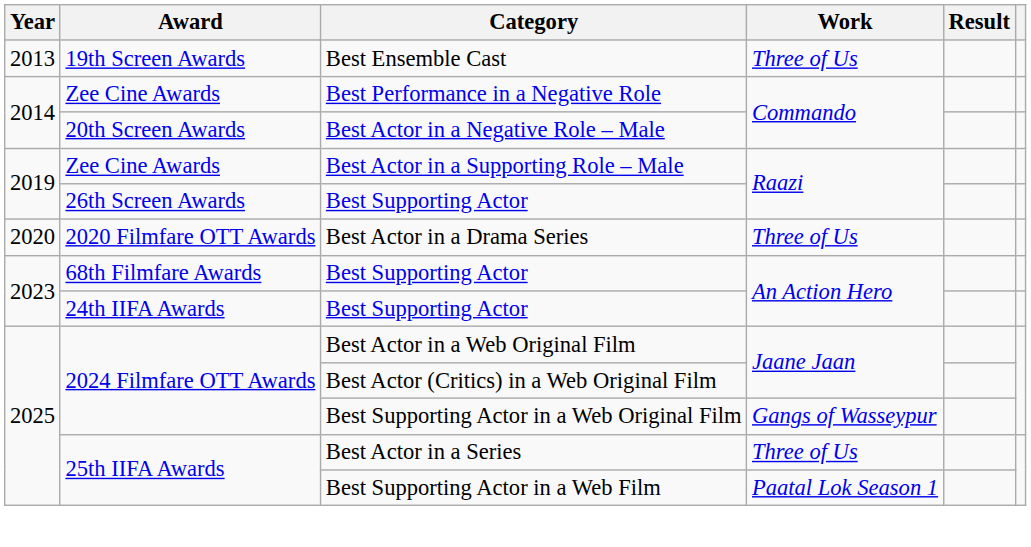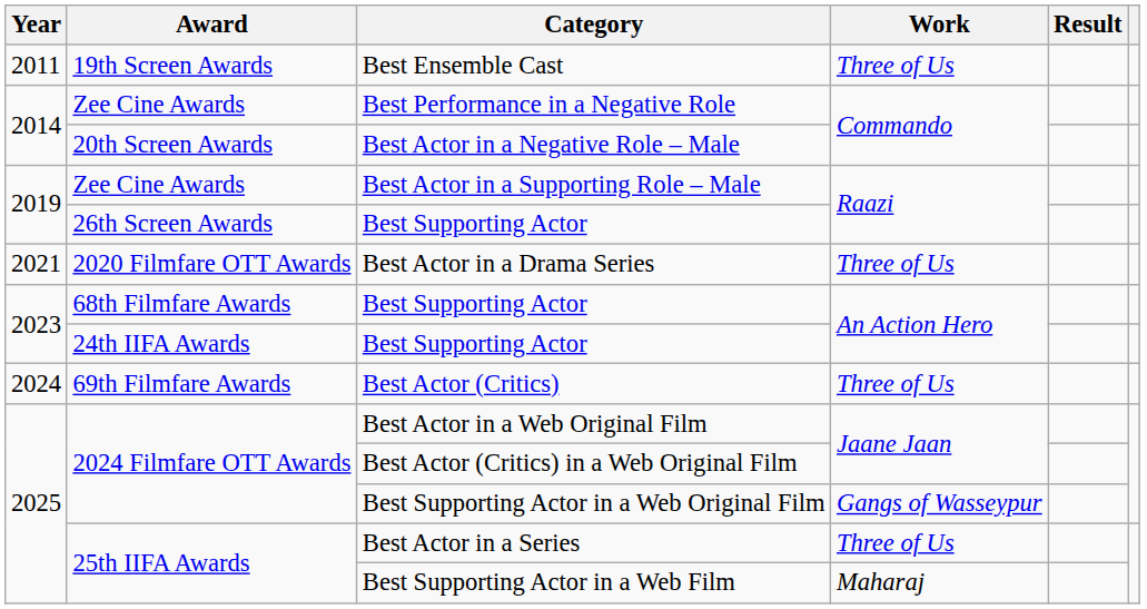 <table class="wikitable sortable">
 <tr>
 <th>Year</th>
 <th>Award</th>
 <th>Category</th>
 <th>Work</th>
 <th>Result</th>
 <th></th>
 </tr>
 <tr>
-<td>2013</td>
+<td>2011</td>
 <td><a href='#'>19th Screen Awards</a></td>
 <td>Best Ensemble Cast</td>
 <td><em><a href='#'>Three of Us</a></em></td>
 <td></td>
 <td></td>
 </tr>
 <tr>
 <td rowspan="2">2014</td>
 <td><a href='#'>Zee Cine Awards</a></td>
 <td><a href='#'>Best Performance in a Negative Role</a></td>
 <td rowspan="2"><a href='#'><em>Commando</em></a></td>
 <td></td>
 <td></td>
 </tr>
 <tr>
 <td><a href='#'>20th Screen Awards</a></td>
 <td><a href='#'>Best Actor in a Negative Role – Male</a></td>
 <td></td>
 <td></td>
 </tr>
 <tr>
 <td rowspan="2">2019</td>
 <td><a href='#'>Zee Cine Awards</a></td>
 <td><a href='#'>Best Actor in a Supporting Role – Male</a></td>
 <td rowspan="2"><em><a href='#'>Raazi</a></em></td>
 <td></td>
 <td></td>
 </tr>
 <tr>
 <td><a href='#'>26th Screen Awards</a></td>
 <td><a href='#'>Best Supporting Actor</a></td>
 <td></td>
 <td></td>
 </tr>
 <tr>
-<td>2020</td>
+<td>2021</td>
 <td><a href='#'>2020 Filmfare OTT Awards</a></td>
 <td>Best Actor in a Drama Series</td>
 <td><em><a href='#'>Three of Us</a></em></td>
 <td></td>
 <td rowspan="1"></td>
 </tr>
 <tr>
 <td rowspan="2">2023</td>
 <td><a href='#'>68th Filmfare Awards</a></td>
 <td><a href='#'>Best Supporting Actor</a></td>
 <td rowspan="2"><em><a href='#'>An Action Hero</a></em></td>
 <td></td>
 <td></td>
 </tr>
 <tr>
 <td><a href='#'>24th IIFA Awards</a></td>
 <td><a href='#'>Best Supporting Actor</a></td>
+<td></td>
+<td></td>
+</tr>
+<tr>
+<td>2024</td>
+<td><a href='#'>69th Filmfare Awards</a></td>
+<td><a href='#'>Best Actor (Critics)</a></td>
+<td><em><a href='#'>Three of Us</a></em></td>
 <td></td>
 <td></td>
 </tr>
 <tr>
 <td rowspan="5">2025</td>
 <td rowspan="3"><a href='#'>2024 Filmfare OTT Awards</a></td>
 <td>Best Actor in a Web Original Film</td>
 <td rowspan="2"><a href='#'><em>Jaane Jaan</em></a></td>
 <td></td>
 <td rowspan="3"></td>
 </tr>
 <tr>
 <td>Best Actor (Critics) in a Web Original Film</td>
 <td></td>
 </tr>
 <tr>
 <td>Best Supporting Actor in a Web Original Film</td>
 <td><em><a href='#'>Gangs of Wasseypur</a></em></td>
 <td></td>
 </tr>
 <tr>
 <td rowspan="2"><a href='#'>25th IIFA Awards</a></td>
 <td>Best Actor in a Series</td>
 <td><em><a href='#'>Three of Us</a></em></td>
 <td></td>
 <td rowspan="2"></td>
 </tr>
 <tr>
 <td>Best Supporting Actor in a Web Film</td>
-<td><em><a href='#'>Paatal Lok Season 1</a></em></td>
+<td><em>Maharaj</em></td>
 <td></td>
 </tr>
 </table>
